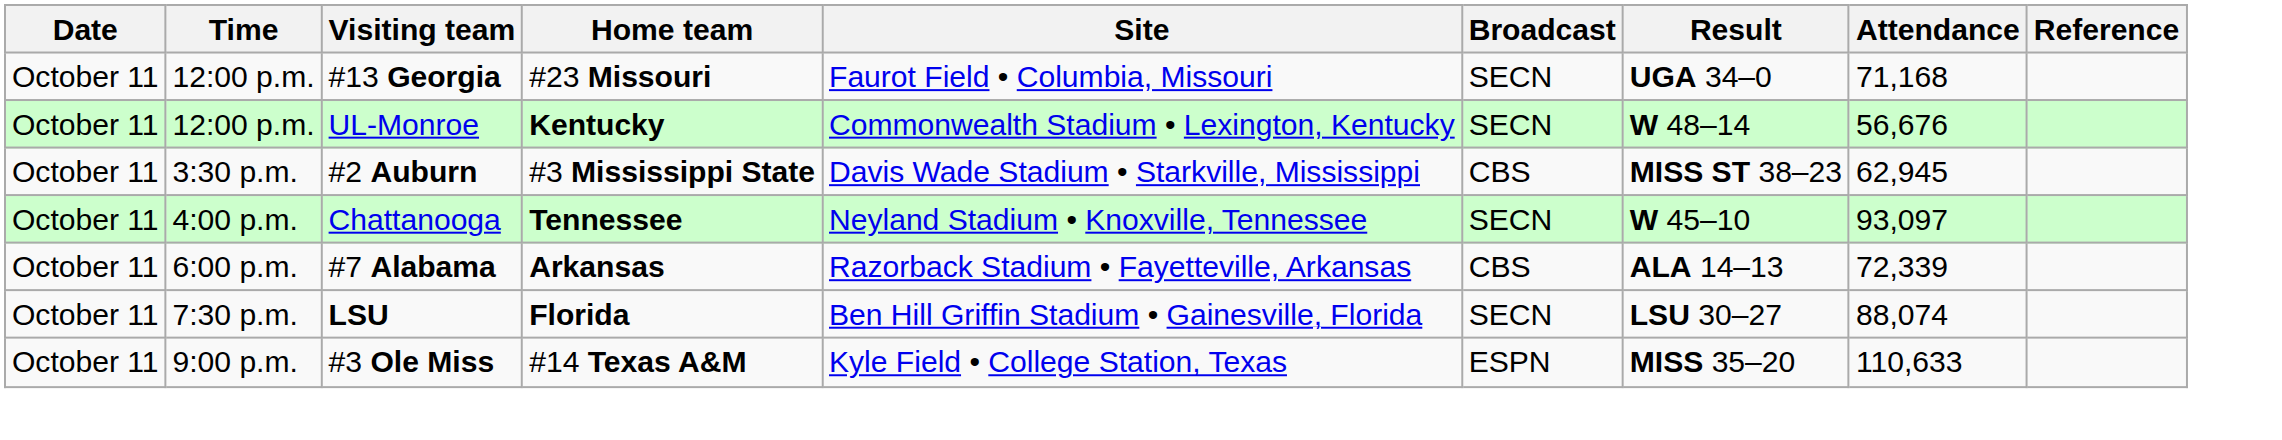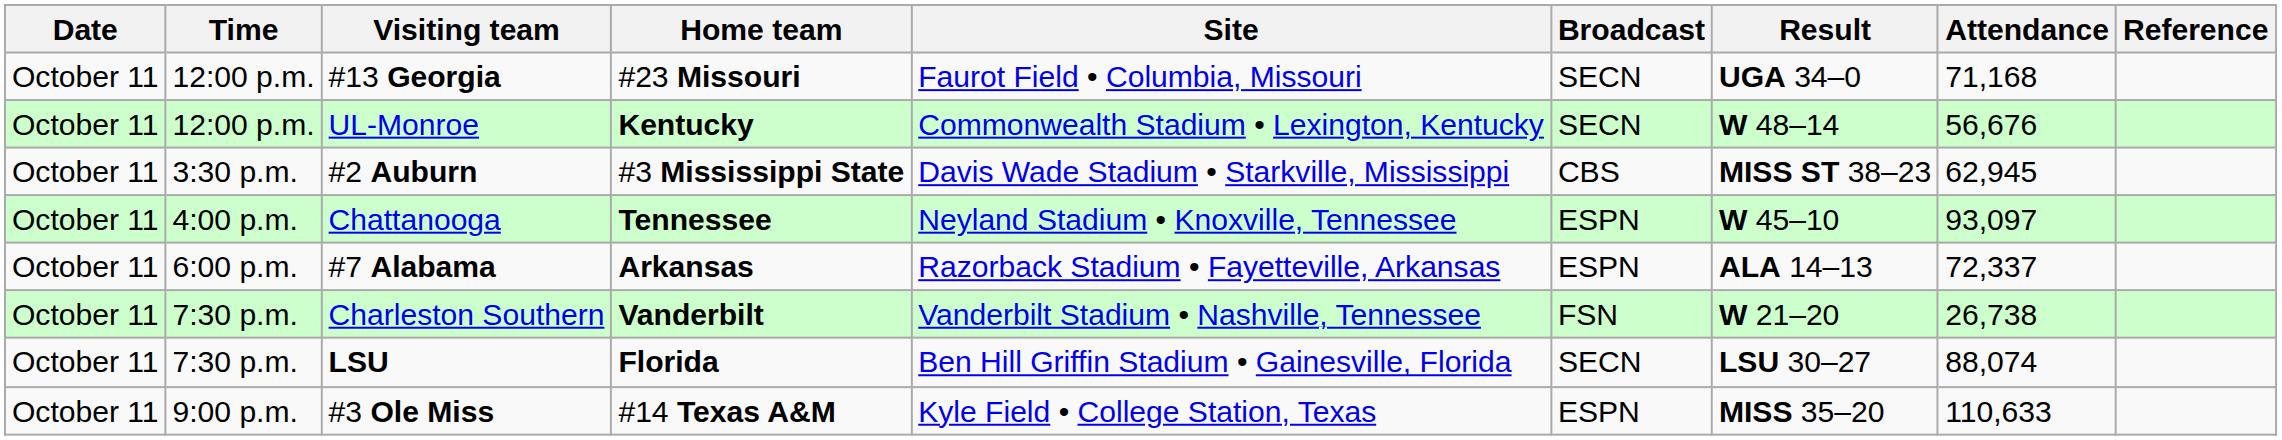 <table class="wikitable" style="font-size:95%;">
 <tr>
 <th>Date</th>
 <th>Time</th>
 <th>Visiting team</th>
 <th>Home team</th>
 <th>Site</th>
 <th>Broadcast</th>
 <th>Result</th>
 <th>Attendance</th>
 <th class="unsortable">Reference</th>
 </tr>
 <tr bgcolor=>
 <td>October 11</td>
 <td>12:00 p.m.</td>
 <td>#13 <strong>Georgia</strong></td>
 <td>#23 <strong>Missouri</strong></td>
 <td><a href='#'>Faurot Field</a> • <a href='#'>Columbia, Missouri</a></td>
 <td>SECN</td>
 <td><strong>UGA</strong> 34–0</td>
 <td>71,168</td>
 <td></td>
 </tr>
 <tr bgcolor=ccffcc>
 <td>October 11</td>
 <td>12:00 p.m.</td>
 <td><a href='#'>UL-Monroe</a></td>
 <td><strong>Kentucky</strong></td>
 <td><a href='#'>Commonwealth Stadium</a> • <a href='#'>Lexington, Kentucky</a></td>
 <td>SECN</td>
 <td><strong>W</strong> 48–14</td>
 <td>56,676</td>
 <td></td>
 </tr>
 <tr bgcolor=>
 <td>October 11</td>
 <td>3:30 p.m.</td>
 <td>#2 <strong>Auburn</strong></td>
 <td>#3 <strong>Mississippi State</strong></td>
 <td><a href='#'>Davis Wade Stadium</a> • <a href='#'>Starkville, Mississippi</a></td>
 <td>CBS</td>
 <td><strong>MISS ST</strong> 38–23</td>
 <td>62,945</td>
 <td></td>
 </tr>
 <tr bgcolor=ccffcc>
 <td>October 11</td>
 <td>4:00 p.m.</td>
 <td><a href='#'>Chattanooga</a></td>
 <td><strong>Tennessee</strong></td>
 <td><a href='#'>Neyland Stadium</a> • <a href='#'>Knoxville, Tennessee</a></td>
-<td>SECN</td>
+<td>ESPN</td>
 <td><strong>W</strong> 45–10</td>
 <td>93,097</td>
 <td></td>
 </tr>
 <tr bgcolor=>
 <td>October 11</td>
 <td>6:00 p.m.</td>
 <td>#7 <strong>Alabama</strong></td>
 <td><strong>Arkansas</strong></td>
 <td><a href='#'>Razorback Stadium</a> • <a href='#'>Fayetteville, Arkansas</a></td>
-<td>CBS</td>
+<td>ESPN</td>
 <td><strong>ALA</strong> 14–13</td>
-<td>72,339</td>
+<td>72,337</td>
+<td></td>
+</tr>
+<tr bgcolor=ccffcc>
+<td>October 11</td>
+<td>7:30 p.m.</td>
+<td><a href='#'>Charleston Southern</a></td>
+<td><strong>Vanderbilt</strong></td>
+<td><a href='#'>Vanderbilt Stadium</a> • <a href='#'>Nashville, Tennessee</a></td>
+<td>FSN</td>
+<td><strong>W</strong> 21–20</td>
+<td>26,738</td>
 <td></td>
 </tr>
 <tr bgcolor=>
 <td>October 11</td>
 <td>7:30 p.m.</td>
 <td><strong>LSU</strong></td>
 <td><strong>Florida</strong></td>
 <td><a href='#'>Ben Hill Griffin Stadium</a> • <a href='#'>Gainesville, Florida</a></td>
 <td>SECN</td>
 <td><strong>LSU</strong> 30–27</td>
 <td>88,074</td>
 <td></td>
 </tr>
 <tr bgcolor=>
 <td>October 11</td>
 <td>9:00 p.m.</td>
 <td>#3 <strong>Ole Miss</strong></td>
 <td>#14 <strong>Texas A&M</strong></td>
 <td><a href='#'>Kyle Field</a> • <a href='#'>College Station, Texas</a></td>
 <td>ESPN</td>
 <td><strong>MISS</strong> 35–20</td>
 <td>110,633</td>
 <td></td>
 </tr>
 </table>
